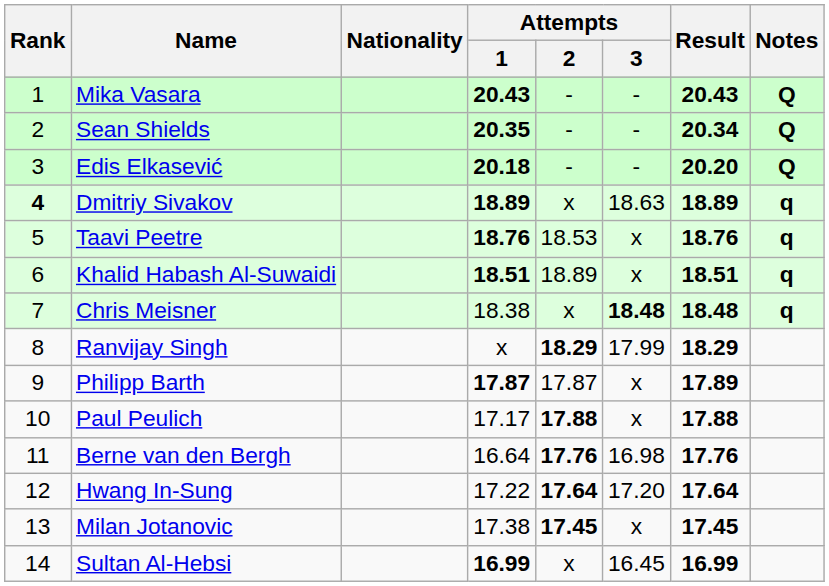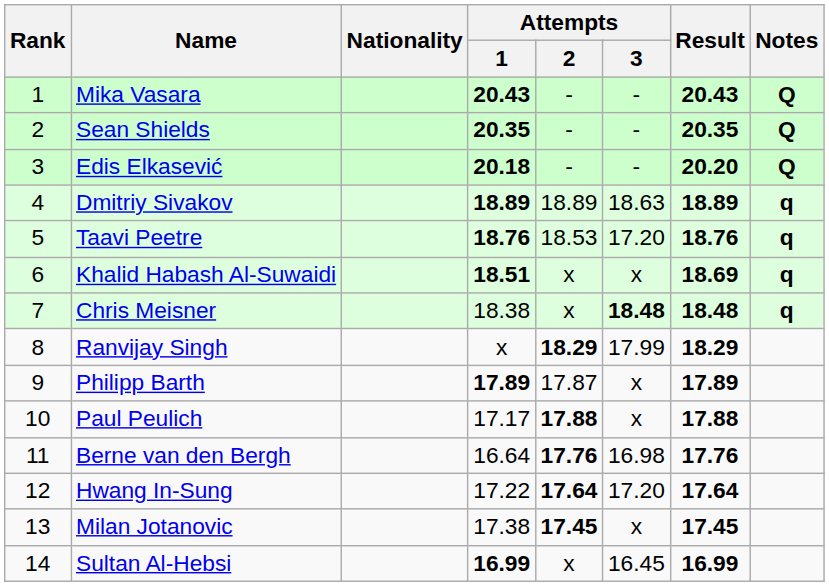 <table class="wikitable sortable" style="text-align:center">
 <tr>
 <th rowspan=2>Rank</th>
 <th rowspan=2>Name</th>
 <th rowspan=2>Nationality</th>
 <th colspan=3>Attempts</th>
 <th rowspan=2>Result</th>
 <th rowspan=2>Notes</th>
 </tr>
 <tr>
 <th>1</th>
 <th>2</th>
 <th>3</th>
 </tr>
 <tr bgcolor=ccffcc>
 <td>1</td>
 <td align=left><a href='#'>Mika Vasara</a></td>
 <td align=left></td>
 <td><strong>20.43</strong></td>
 <td>-</td>
 <td>-</td>
 <td><strong>20.43</strong></td>
 <td><strong>Q</strong></td>
 </tr>
 <tr bgcolor=ccffcc>
 <td>2</td>
 <td align=left><a href='#'>Sean Shields</a></td>
 <td align=left></td>
 <td><strong>20.35</strong></td>
 <td>-</td>
 <td>-</td>
-<td><strong>20.34</strong></td>
+<td><strong>20.35</strong></td>
 <td><strong>Q</strong></td>
 </tr>
 <tr bgcolor=ccffcc>
 <td>3</td>
 <td align=left><a href='#'>Edis Elkasević</a></td>
 <td align=left></td>
 <td><strong>20.18</strong></td>
 <td>-</td>
 <td>-</td>
 <td><strong>20.20</strong></td>
 <td><strong>Q</strong></td>
 </tr>
 <tr bgcolor=ddffdd>
-<td><strong>4</strong></td>
+<td>4</td>
 <td align=left><a href='#'>Dmitriy Sivakov</a></td>
 <td align=left></td>
 <td><strong>18.89</strong></td>
-<td>x</td>
+<td>18.89</td>
 <td>18.63</td>
 <td><strong>18.89</strong></td>
 <td><strong>q</strong></td>
 </tr>
 <tr bgcolor=ddffdd>
 <td>5</td>
 <td align=left><a href='#'>Taavi Peetre</a></td>
 <td align=left></td>
 <td><strong>18.76</strong></td>
 <td>18.53</td>
-<td>x</td>
+<td>17.20</td>
 <td><strong>18.76</strong></td>
 <td><strong>q</strong></td>
 </tr>
 <tr bgcolor=ddffdd>
 <td>6</td>
 <td align=left><a href='#'>Khalid Habash Al-Suwaidi</a></td>
 <td align=left></td>
 <td><strong>18.51</strong></td>
-<td>18.89</td>
 <td>x</td>
-<td><strong>18.51</strong></td>
+<td>x</td>
+<td><strong>18.69</strong></td>
 <td><strong>q</strong></td>
 </tr>
 <tr bgcolor=ddffdd>
 <td>7</td>
 <td align=left><a href='#'>Chris Meisner</a></td>
 <td align=left></td>
 <td>18.38</td>
 <td>x</td>
 <td><strong>18.48</strong></td>
 <td><strong>18.48</strong></td>
 <td><strong>q</strong></td>
 </tr>
 <tr>
 <td>8</td>
 <td align=left><a href='#'>Ranvijay Singh</a></td>
 <td align=left></td>
 <td>x</td>
 <td><strong>18.29</strong></td>
 <td>17.99</td>
 <td><strong>18.29</strong></td>
 <td></td>
 </tr>
 <tr>
 <td>9</td>
 <td align=left><a href='#'>Philipp Barth</a></td>
 <td align=left></td>
-<td><strong>17.87</strong></td>
+<td><strong>17.89</strong></td>
 <td>17.87</td>
 <td>x</td>
 <td><strong>17.89</strong></td>
 <td></td>
 </tr>
 <tr>
 <td>10</td>
 <td align=left><a href='#'>Paul Peulich</a></td>
 <td align=left></td>
 <td>17.17</td>
 <td><strong>17.88</strong></td>
 <td>x</td>
 <td><strong>17.88</strong></td>
 <td></td>
 </tr>
 <tr>
 <td>11</td>
 <td align=left><a href='#'>Berne van den Bergh</a></td>
 <td align=left></td>
 <td>16.64</td>
 <td><strong>17.76</strong></td>
 <td>16.98</td>
 <td><strong>17.76</strong></td>
 <td></td>
 </tr>
 <tr>
 <td>12</td>
 <td align=left><a href='#'>Hwang In-Sung</a></td>
 <td align=left></td>
 <td>17.22</td>
 <td><strong>17.64</strong></td>
 <td>17.20</td>
 <td><strong>17.64</strong></td>
 <td></td>
 </tr>
 <tr>
 <td>13</td>
 <td align=left><a href='#'>Milan Jotanovic</a></td>
 <td align=left></td>
 <td>17.38</td>
 <td><strong>17.45</strong></td>
 <td>x</td>
 <td><strong>17.45</strong></td>
 <td></td>
 </tr>
 <tr>
 <td>14</td>
 <td align=left><a href='#'>Sultan Al-Hebsi</a></td>
 <td align=left></td>
 <td><strong>16.99</strong></td>
 <td>x</td>
 <td>16.45</td>
 <td><strong>16.99</strong></td>
 <td></td>
 </tr>
 </table>
